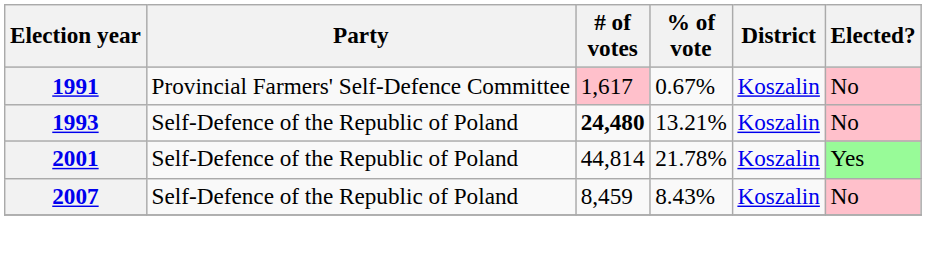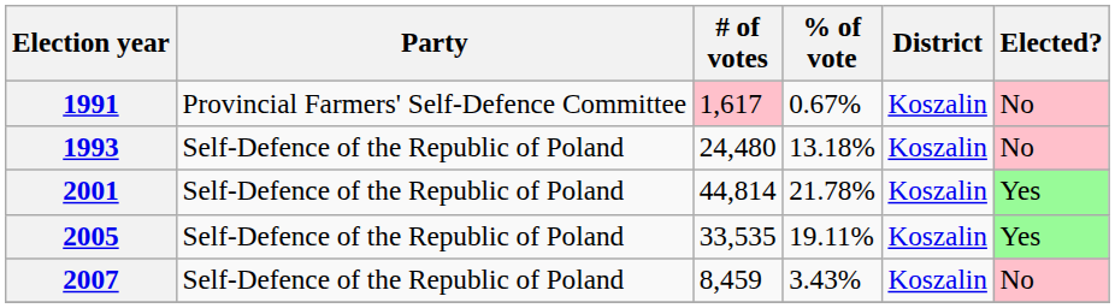 <table class=wikitable>
 <tr>
 <th>Election year</th>
 <th>Party</th>
 <th># of<br>votes</th>
 <th>% of<br>vote</th>
 <th>District</th>
 <th>Elected?</th>
 </tr>
 <tr>
 <th><a href='#'>1991</a></th>
 <td>Provincial Farmers' Self-Defence Committee</td>
 <td style="background: pink;">1,617</td>
 <td>0.67%</td>
 <td><a href='#'>Koszalin</a></td>
 <td style="background:Pink;">No</td>
 </tr>
 <tr>
 <th><a href='#'>1993</a></th>
 <td>Self-Defence of the Republic of Poland</td>
-<td><strong>24,480</strong></td>
-<td>13.21%</td>
+<td>24,480</td>
+<td>13.18%</td>
 <td><a href='#'>Koszalin</a></td>
 <td style="background:Pink;">No</td>
 </tr>
 <tr>
 <th><a href='#'>2001</a></th>
 <td>Self-Defence of the Republic of Poland</td>
 <td>44,814</td>
 <td>21.78%</td>
 <td><a href='#'>Koszalin</a></td>
 <td style="background:PaleGreen;">Yes</td>
 </tr>
 <tr>
+<th><a href='#'>2005</a></th>
+<td>Self-Defence of the Republic of Poland</td>
+<td>33,535</td>
+<td>19.11%</td>
+<td><a href='#'>Koszalin</a></td>
+<td style="background:PaleGreen;">Yes</td>
+</tr>
+<tr>
 <th><a href='#'>2007</a></th>
 <td>Self-Defence of the Republic of Poland</td>
 <td>8,459</td>
-<td>8.43%</td>
+<td>3.43%</td>
 <td><a href='#'>Koszalin</a></td>
 <td style="background:Pink;">No</td>
 </tr>
 <tr>
 </tr>
 </table>
